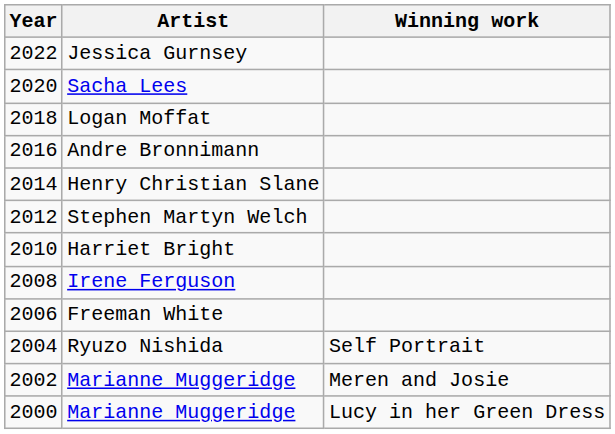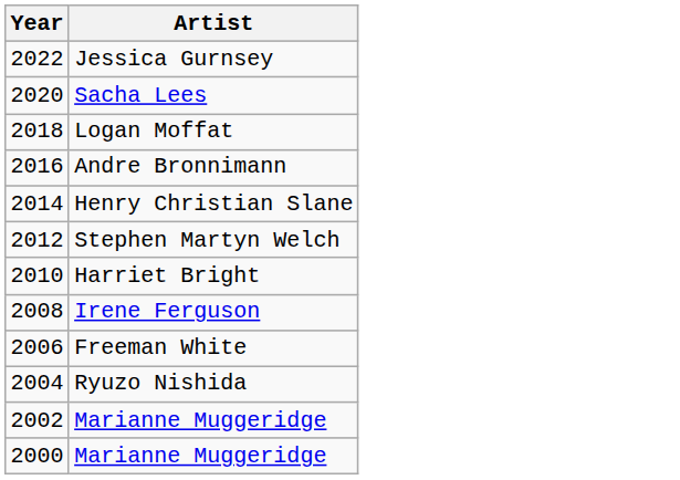 <table class="wikitable">
 <tr>
 <th>Year</th>
 <th>Artist</th>
-<th>Winning work</th>
 </tr>
 <tr>
 <td>2022</td>
 <td>Jessica Gurnsey</td>
-<td></td>
 </tr>
 <tr>
 <td>2020</td>
 <td><a href='#'>Sacha Lees</a></td>
-<td></td>
 </tr>
 <tr>
 <td>2018</td>
 <td>Logan Moffat</td>
-<td></td>
 </tr>
 <tr>
 <td>2016</td>
 <td>Andre Bronnimann</td>
-<td></td>
 </tr>
 <tr>
 <td>2014</td>
 <td>Henry Christian Slane</td>
-<td></td>
 </tr>
 <tr>
 <td>2012</td>
 <td>Stephen Martyn Welch</td>
-<td></td>
 </tr>
 <tr>
 <td>2010</td>
 <td>Harriet Bright</td>
-<td></td>
 </tr>
 <tr>
 <td>2008</td>
 <td><a href='#'>Irene Ferguson</a></td>
-<td></td>
 </tr>
 <tr>
 <td>2006</td>
 <td>Freeman White</td>
-<td></td>
 </tr>
 <tr>
 <td>2004</td>
 <td>Ryuzo Nishida</td>
-<td>Self Portrait</td>
 </tr>
 <tr>
 <td>2002</td>
 <td><a href='#'>Marianne Muggeridge</a></td>
-<td>Meren and Josie</td>
 </tr>
 <tr>
 <td>2000</td>
 <td><a href='#'>Marianne Muggeridge</a></td>
-<td>Lucy in her Green Dress</td>
 </tr>
 </table>
